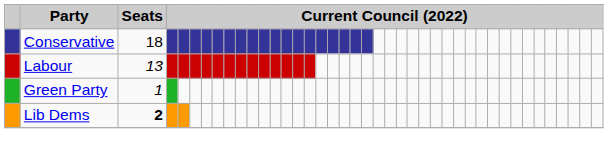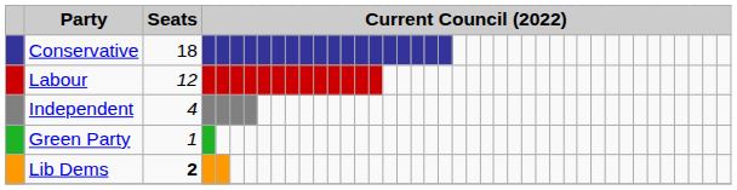 <table class="wikitable">
 <tr>
 <th style="background:#ccc">  </th>
 <th style="background:#ccc">Party</th>
 <th style="background:#ccc">Seats</th>
 <th style="background:#ccc" colspan="38">Current Council (2022)</th>
 </tr>
 <tr>
 <td style="background:#339"> </td>
 <td><a href='#'>Conservative</a></td>
 <td style="text-align: right">18</td>
 <td style="background:#339"> </td>
 <td style="background:#339"> </td>
 <td style="background:#339"> </td>
 <td style="background:#339"> </td>
 <td style="background:#339"> </td>
 <td style="background:#339"> </td>
 <td style="background:#339"> </td>
 <td style="background:#339"> </td>
 <td style="background:#339"> </td>
 <td style="background:#339"> </td>
 <td style="background:#339"> </td>
 <td style="background:#339"> </td>
 <td style="background:#339"> </td>
 <td style="background:#339"> </td>
 <td style="background:#339"> </td>
 <td style="background:#339"> </td>
 <td style="background:#339"> </td>
 <td style="background:#339"> </td>
 <td> </td>
 <td> </td>
 <td> </td>
 <td> </td>
 <td> </td>
 <td> </td>
 <td> </td>
 <td> </td>
 <td> </td>
 <td> </td>
 <td> </td>
 <td> </td>
 <td> </td>
 <td> </td>
 <td> </td>
 <td> </td>
 <td> </td>
 <td> </td>
 <td> </td>
 <td> </td>
 </tr>
 <tr>
 <td style="background:#c00"> </td>
 <td><a href='#'>Labour</a></td>
-<td style="text-align: right"><em>13</em></td>
+<td style="text-align: right"><em>12</em></td>
 <td style="background:#c00"> </td>
 <td style="background:#c00"> </td>
 <td style="background:#c00"> </td>
 <td style="background:#c00"> </td>
 <td style="background:#c00"> </td>
 <td style="background:#c00"> </td>
 <td style="background:#c00"> </td>
 <td style="background:#c00"> </td>
 <td style="background:#c00"> </td>
 <td style="background:#c00"> </td>
 <td style="background:#c00"> </td>
 <td style="background:#c00"> </td>
 <td style="background:#c00"> </td>
+<td> </td>
+<td> </td>
+<td> </td>
+<td> </td>
+<td> </td>
+<td> </td>
+<td> </td>
+<td> </td>
+<td> </td>
+<td> </td>
+<td> </td>
+<td> </td>
+<td> </td>
+<td> </td>
+<td> </td>
+<td> </td>
+<td> </td>
+<td> </td>
+<td> </td>
+<td> </td>
+<td> </td>
+<td> </td>
+<td> </td>
+<td> </td>
+<td> </td>
+</tr>
+<tr>
+<td style="background:gray"> </td>
+<td><a href='#'>Independent</a></td>
+<td style="text-align: right"><em>4</em></td>
+<td style="background:gray"> </td>
+<td style="background:gray"> </td>
+<td style="background:gray"> </td>
+<td style="background:gray"> </td>
+<td> </td>
+<td> </td>
+<td> </td>
+<td> </td>
+<td> </td>
+<td> </td>
+<td> </td>
+<td> </td>
+<td> </td>
 <td> </td>
 <td> </td>
 <td> </td>
 <td> </td>
 <td> </td>
 <td> </td>
 <td> </td>
 <td> </td>
 <td> </td>
 <td> </td>
 <td> </td>
 <td> </td>
 <td> </td>
 <td> </td>
 <td> </td>
 <td> </td>
 <td> </td>
 <td> </td>
 <td> </td>
 <td> </td>
 <td> </td>
 <td> </td>
 <td> </td>
 <td> </td>
 <td> </td>
 </tr>
 <tr>
 <td style="background:#1eb326"> </td>
 <td><a href='#'>Green Party</a></td>
 <td style="text-align: right"><em>1</em></td>
 <td style="background:#1eb326"> </td>
 <td> </td>
 <td> </td>
 <td> </td>
 <td> </td>
 <td> </td>
 <td> </td>
 <td> </td>
 <td> </td>
 <td> </td>
 <td> </td>
 <td> </td>
 <td> </td>
 <td> </td>
 <td> </td>
 <td> </td>
 <td> </td>
 <td> </td>
 <td> </td>
 <td> </td>
 <td> </td>
 <td> </td>
 <td> </td>
 <td> </td>
 <td> </td>
 <td> </td>
 <td> </td>
 <td> </td>
 <td> </td>
 <td> </td>
 <td> </td>
 <td> </td>
 <td> </td>
 <td> </td>
 <td> </td>
 <td> </td>
 <td> </td>
 <td> </td>
 </tr>
 <tr>
 <td style="background:#f90"> </td>
 <td><a href='#'>Lib Dems</a></td>
 <td style="text-align: right"><strong>2</strong></td>
 <td style="background:#f90"> </td>
 <td style="background:#f90"> </td>
 <td> </td>
 <td> </td>
 <td> </td>
 <td> </td>
 <td> </td>
 <td> </td>
 <td> </td>
 <td> </td>
 <td> </td>
 <td> </td>
 <td> </td>
 <td> </td>
 <td> </td>
 <td> </td>
 <td> </td>
 <td> </td>
 <td> </td>
 <td> </td>
 <td> </td>
 <td> </td>
 <td> </td>
 <td> </td>
 <td> </td>
 <td> </td>
 <td> </td>
 <td> </td>
 <td> </td>
 <td> </td>
 <td> </td>
 <td> </td>
 <td> </td>
 <td> </td>
 <td> </td>
 <td> </td>
 <td> </td>
 <td> </td>
 </tr>
 <tr>
 </tr>
 </table>
